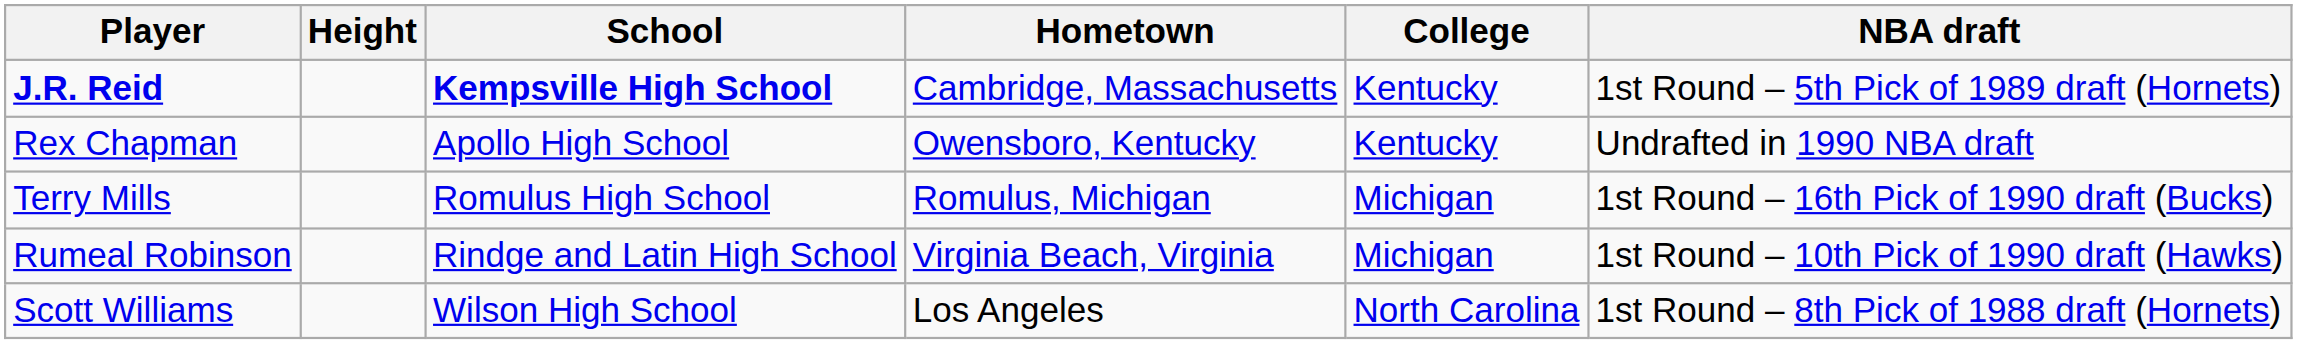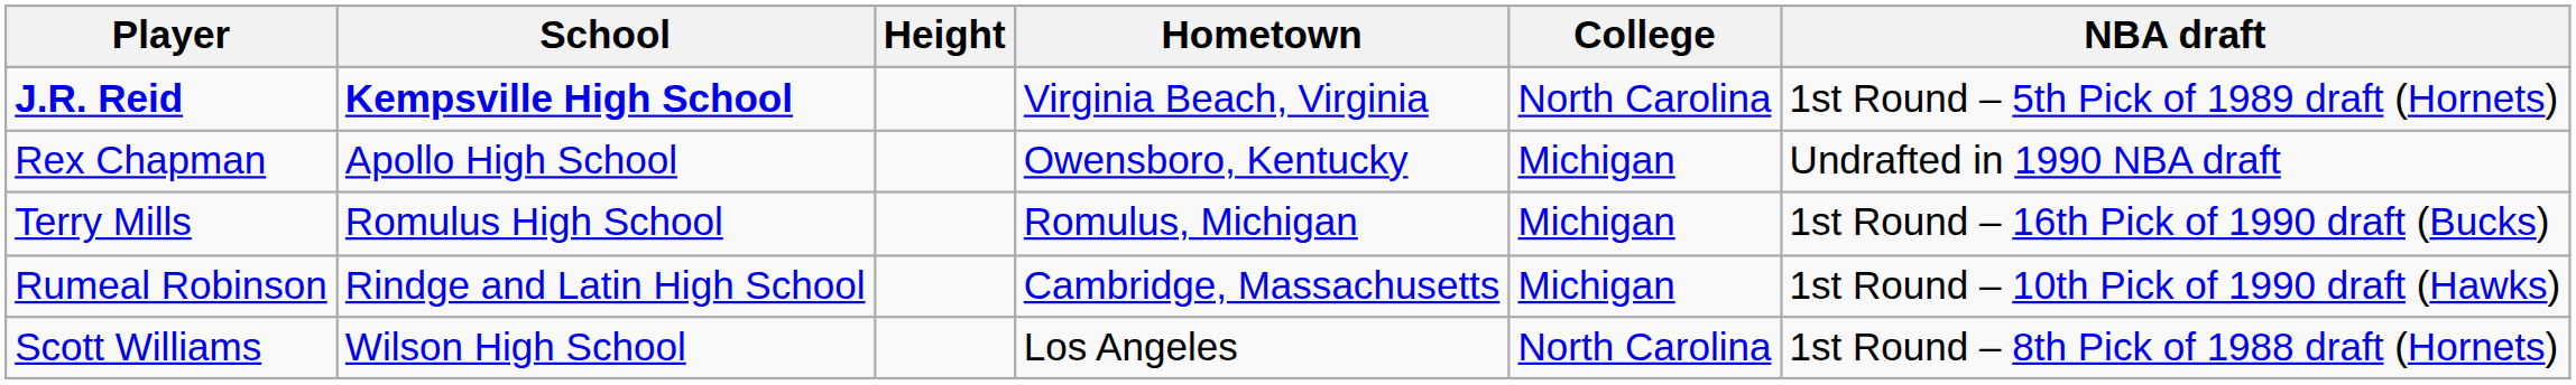 <table class="wikitable">
 <tr>
 <th>Player</th>
+<th>School</th>
 <th>Height</th>
-<th>School</th>
 <th>Hometown</th>
 <th>College</th>
 <th>NBA draft</th>
 </tr>
 <tr>
 <td><strong><a href='#'>J.R. Reid</a></strong></td>
+<td><strong><a href='#'>Kempsville High School</a></strong></td>
 <td></td>
-<td><strong><a href='#'>Kempsville High School</a></strong></td>
-<td><a href='#'>Cambridge, Massachusetts</a></td>
-<td><a href='#'>Kentucky</a></td>
+<td><a href='#'>Virginia Beach, Virginia</a></td>
+<td><a href='#'>North Carolina</a></td>
 <td>1st Round – <a href='#'>5th Pick of 1989 draft</a> (<a href='#'>Hornets</a>)</td>
 </tr>
 <tr>
 <td><a href='#'>Rex Chapman</a></td>
+<td><a href='#'>Apollo High School</a></td>
 <td></td>
-<td><a href='#'>Apollo High School</a></td>
 <td><a href='#'>Owensboro, Kentucky</a></td>
-<td><a href='#'>Kentucky</a></td>
+<td><a href='#'>Michigan</a></td>
 <td>Undrafted in <a href='#'>1990 NBA draft</a></td>
 </tr>
 <tr>
 <td><a href='#'>Terry Mills</a></td>
+<td><a href='#'>Romulus High School</a></td>
 <td></td>
-<td><a href='#'>Romulus High School</a></td>
 <td><a href='#'>Romulus, Michigan</a></td>
 <td><a href='#'>Michigan</a></td>
 <td>1st Round – <a href='#'>16th Pick of 1990 draft</a> (<a href='#'>Bucks</a>)</td>
 </tr>
 <tr>
 <td><a href='#'>Rumeal Robinson</a></td>
+<td><a href='#'>Rindge and Latin High School</a></td>
 <td></td>
-<td><a href='#'>Rindge and Latin High School</a></td>
-<td><a href='#'>Virginia Beach, Virginia</a></td>
+<td><a href='#'>Cambridge, Massachusetts</a></td>
 <td><a href='#'>Michigan</a></td>
 <td>1st Round – <a href='#'>10th Pick of 1990 draft</a> (<a href='#'>Hawks</a>)</td>
 </tr>
 <tr>
 <td><a href='#'>Scott Williams</a></td>
+<td><a href='#'>Wilson High School</a></td>
 <td></td>
-<td><a href='#'>Wilson High School</a></td>
 <td>Los Angeles</td>
 <td><a href='#'>North Carolina</a></td>
 <td>1st Round – <a href='#'>8th Pick of 1988 draft</a> (<a href='#'>Hornets</a>)</td>
 </tr>
 </table>
